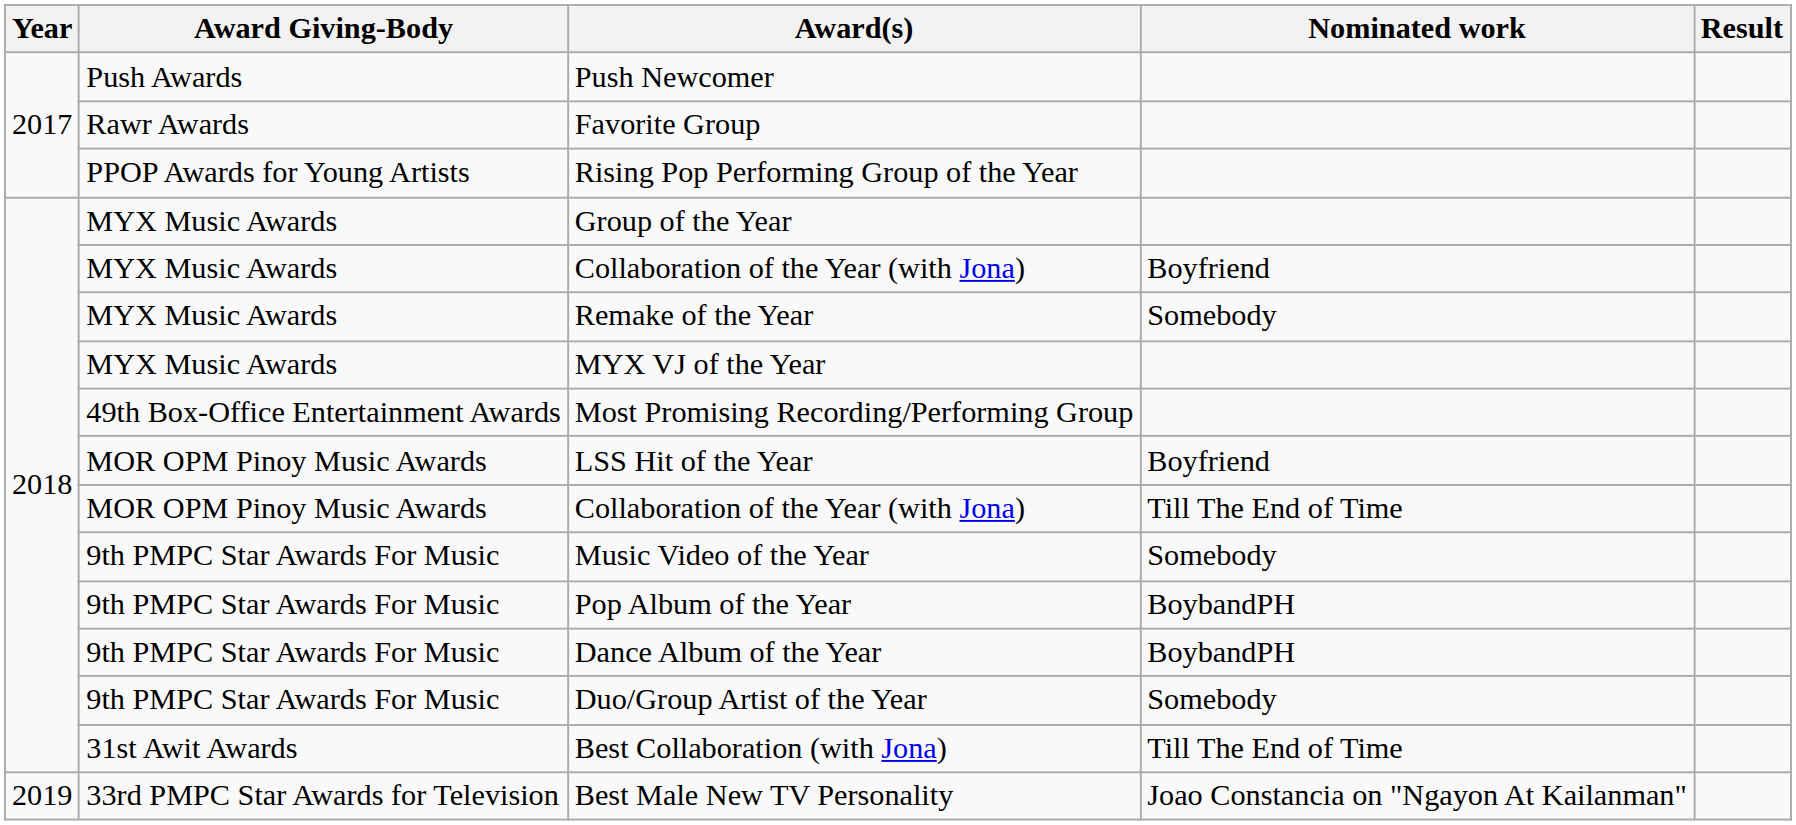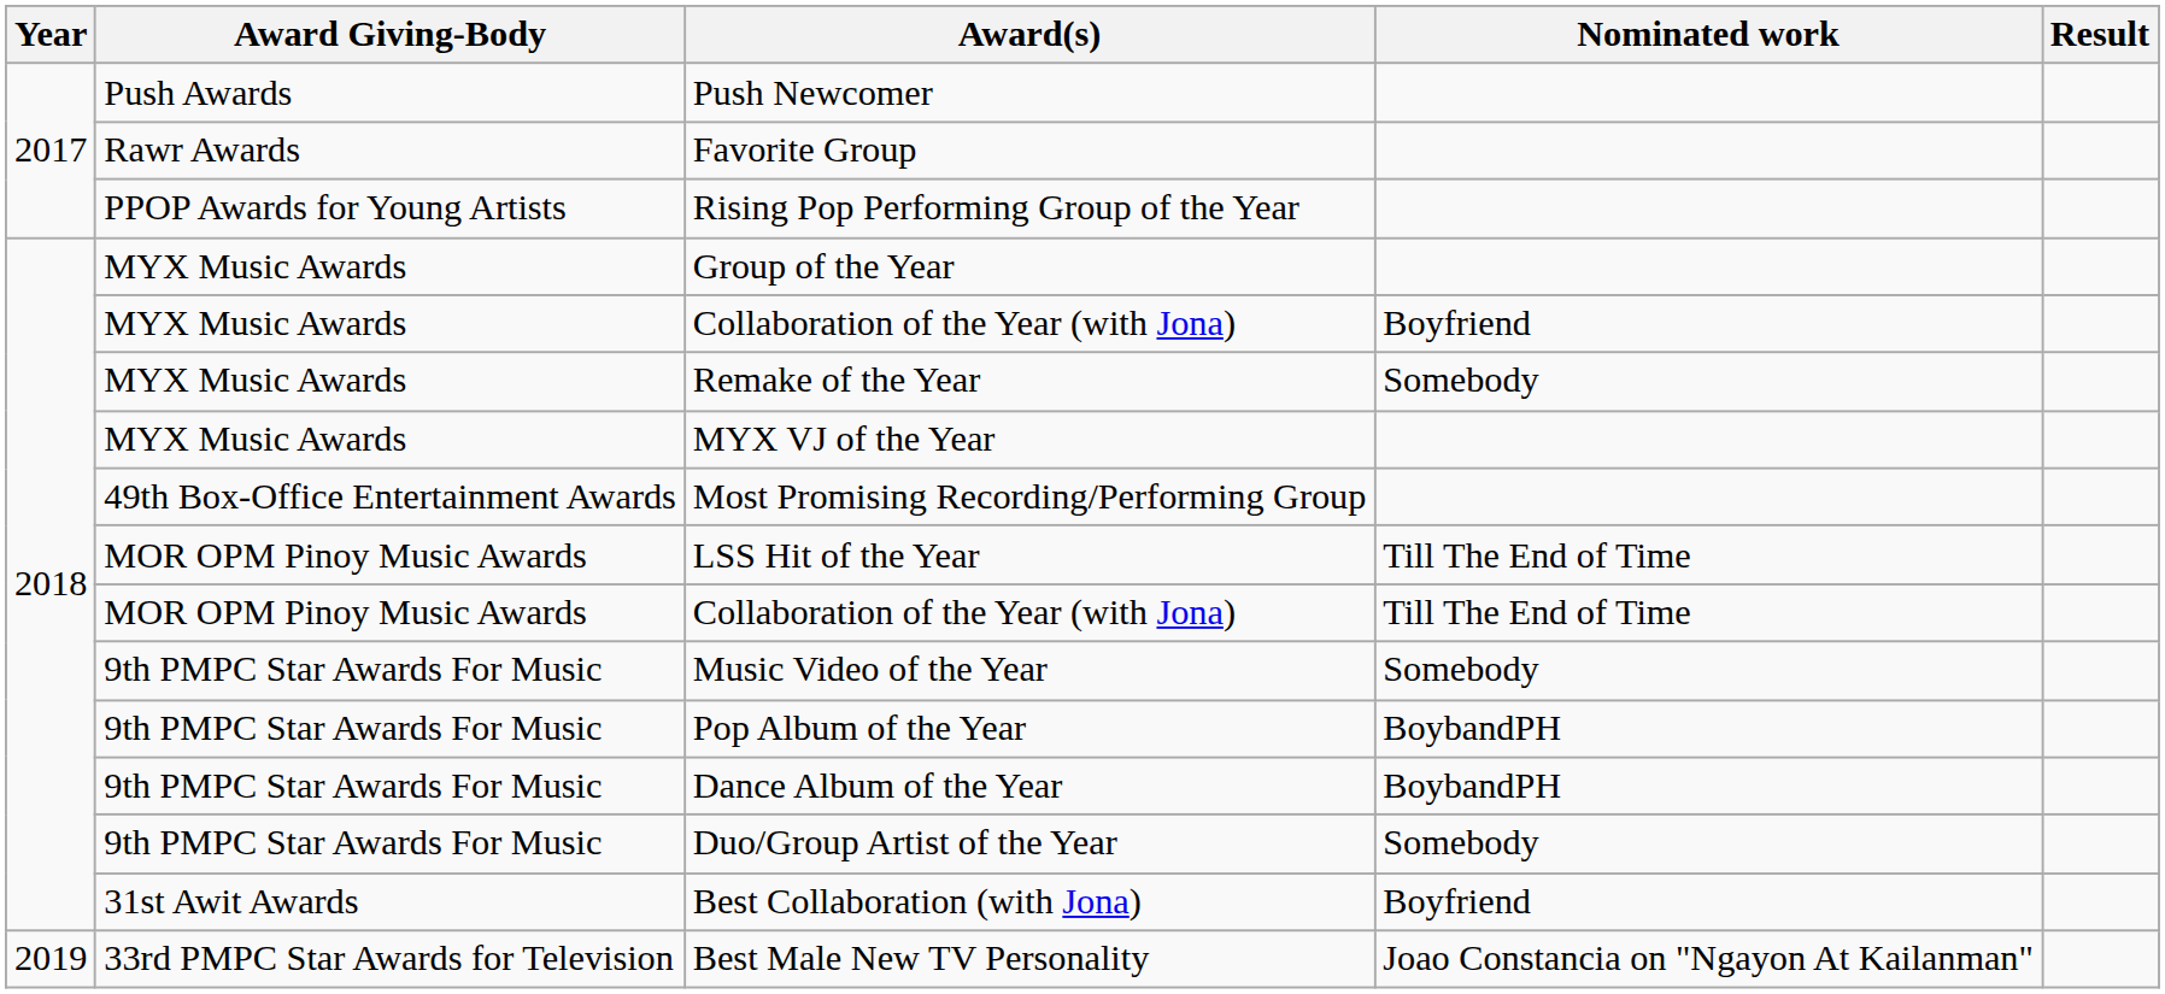 <table class="wikitable">
 <tr>
 <th>Year</th>
 <th>Award Giving-Body</th>
 <th>Award(s)</th>
 <th>Nominated work</th>
 <th>Result</th>
 </tr>
 <tr>
 <td rowspan=3>2017</td>
 <td>Push Awards</td>
 <td>Push Newcomer</td>
 <td></td>
 <td></td>
 </tr>
 <tr>
 <td>Rawr Awards</td>
 <td>Favorite Group</td>
 <td></td>
 <td></td>
 </tr>
 <tr>
 <td>PPOP Awards for Young Artists</td>
 <td>Rising Pop Performing Group of the Year</td>
 <td></td>
 <td></td>
 </tr>
 <tr>
 <td rowspan=12>2018</td>
 <td>MYX Music Awards</td>
 <td>Group of the Year</td>
 <td></td>
 <td></td>
 </tr>
 <tr>
 <td>MYX Music Awards</td>
 <td>Collaboration of the Year (with <a href='#'>Jona</a>)</td>
 <td>Boyfriend</td>
 <td></td>
 </tr>
 <tr>
 <td>MYX Music Awards</td>
 <td>Remake of the Year</td>
 <td>Somebody</td>
 <td></td>
 </tr>
 <tr>
 <td>MYX Music Awards</td>
 <td>MYX VJ of the Year</td>
 <td></td>
 <td></td>
 </tr>
 <tr>
 <td>49th Box-Office Entertainment Awards</td>
 <td>Most Promising Recording/Performing Group</td>
 <td></td>
 <td></td>
 </tr>
 <tr>
 <td>MOR OPM Pinoy Music Awards</td>
 <td>LSS Hit of the Year</td>
-<td>Boyfriend</td>
+<td>Till The End of Time</td>
 <td></td>
 </tr>
 <tr>
 <td>MOR OPM Pinoy Music Awards</td>
 <td>Collaboration of the Year (with <a href='#'>Jona</a>)</td>
 <td>Till The End of Time</td>
 <td></td>
 </tr>
 <tr>
 <td>9th PMPC Star Awards For Music</td>
 <td>Music Video of the Year</td>
 <td>Somebody</td>
 <td></td>
 </tr>
 <tr>
 <td>9th PMPC Star Awards For Music</td>
 <td>Pop Album of the Year</td>
 <td>BoybandPH</td>
 <td></td>
 </tr>
 <tr>
 <td>9th PMPC Star Awards For Music</td>
 <td>Dance Album of the Year</td>
 <td>BoybandPH</td>
 <td></td>
 </tr>
 <tr>
 <td>9th PMPC Star Awards For Music</td>
 <td>Duo/Group Artist of the Year</td>
 <td>Somebody</td>
 <td></td>
 </tr>
 <tr>
 <td>31st Awit Awards</td>
 <td>Best Collaboration (with <a href='#'>Jona</a>)</td>
-<td>Till The End of Time</td>
+<td>Boyfriend</td>
 <td></td>
 </tr>
 <tr>
 <td rowspan=1>2019</td>
 <td>33rd PMPC Star Awards for Television</td>
 <td>Best Male New TV Personality</td>
 <td>Joao Constancia on "Ngayon At Kailanman"</td>
 <td></td>
 </tr>
 </table>
